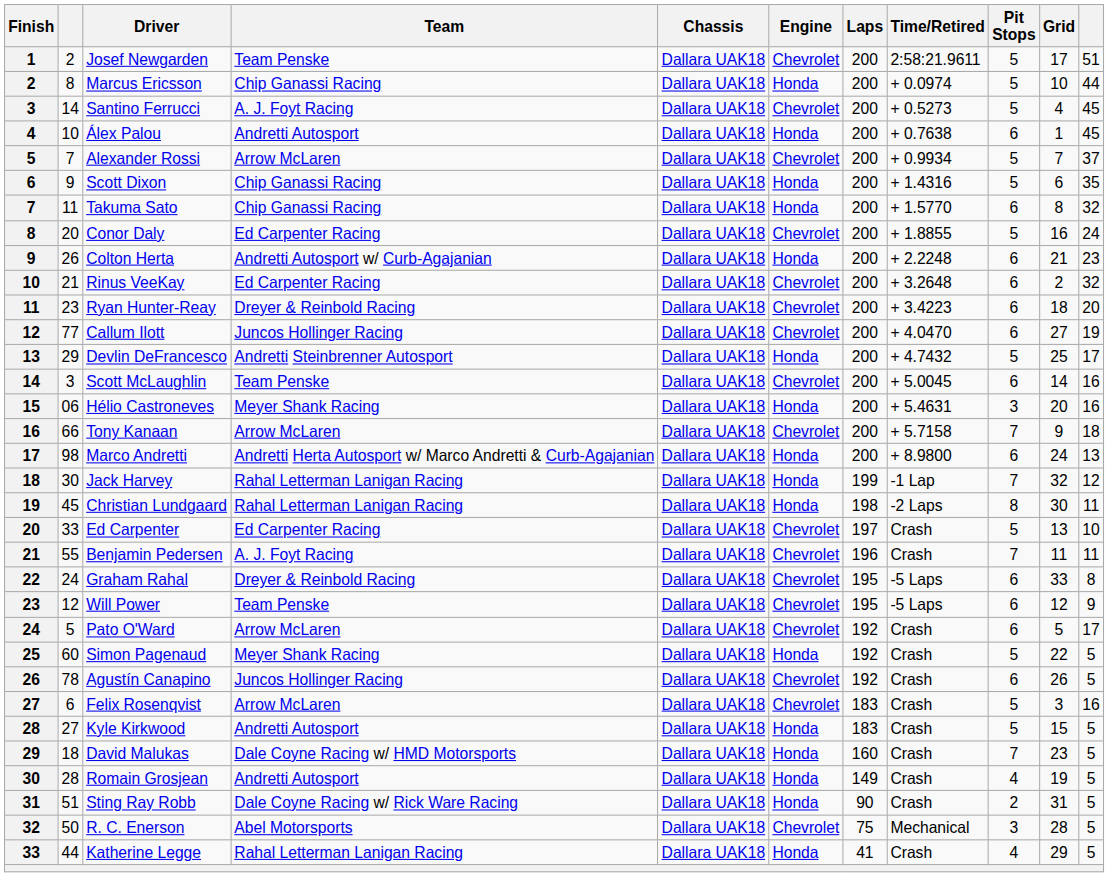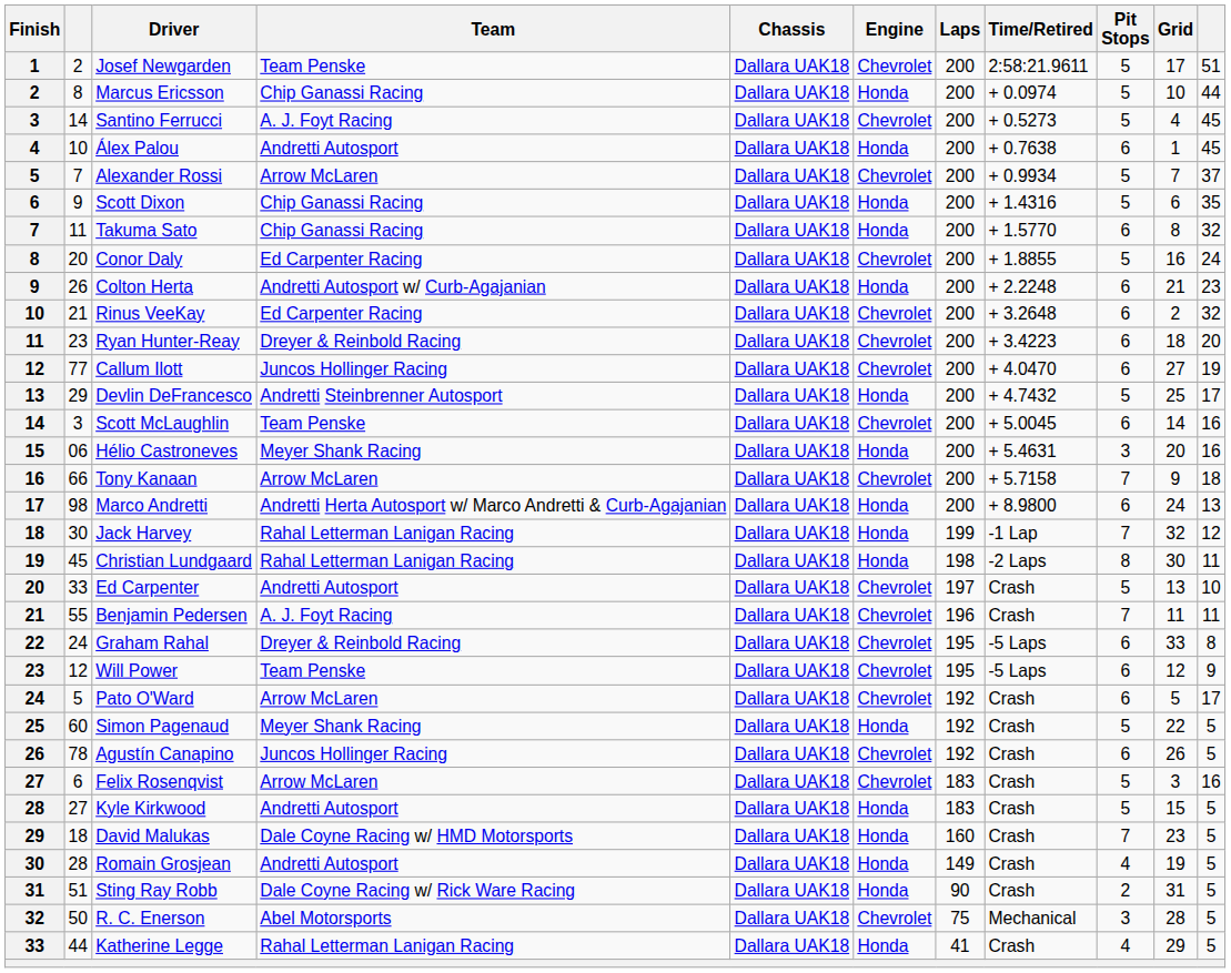 <table class="wikitable" style="font-size:95%;">
 <tr>
 <th>Finish</th>
 <th></th>
 <th>Driver</th>
 <th>Team</th>
 <th>Chassis</th>
 <th>Engine</th>
 <th>Laps</th>
 <th>Time/Retired</th>
 <th>Pit<br>Stops</th>
 <th>Grid</th>
 <th></th>
 </tr>
 <tr>
 <th>1</th>
 <td align=center>2</td>
 <td> <a href='#'>Josef Newgarden</a></td>
 <td><a href='#'>Team Penske</a></td>
 <td><a href='#'>Dallara UAK18</a></td>
 <td><a href='#'>Chevrolet</a></td>
 <td align=center>200</td>
 <td>2:58:21.9611</td>
 <td align=center>5</td>
 <td align=center>17</td>
 <td align=center>51</td>
 </tr>
 <tr>
 <th>2</th>
 <td align=center>8</td>
 <td> <a href='#'>Marcus Ericsson</a> <strong></strong></td>
 <td><a href='#'>Chip Ganassi Racing</a></td>
 <td><a href='#'>Dallara UAK18</a></td>
 <td><a href='#'>Honda</a></td>
 <td align=center>200</td>
 <td>+ 0.0974</td>
 <td align=center>5</td>
 <td align=center>10</td>
 <td align=center>44</td>
 </tr>
 <tr>
 <th>3</th>
 <td align=center>14</td>
 <td> <a href='#'>Santino Ferrucci</a></td>
 <td><a href='#'>A. J. Foyt Racing</a></td>
 <td><a href='#'>Dallara UAK18</a></td>
 <td><a href='#'>Chevrolet</a></td>
 <td align=center>200</td>
 <td>+ 0.5273</td>
 <td align=center>5</td>
 <td align=center>4</td>
 <td align=center>45</td>
 </tr>
 <tr>
 <th>4</th>
 <td align=center>10</td>
 <td> <a href='#'>Álex Palou</a></td>
 <td><a href='#'>Andretti Autosport</a></td>
 <td><a href='#'>Dallara UAK18</a></td>
 <td><a href='#'>Honda</a></td>
 <td align=center>200</td>
 <td>+ 0.7638</td>
 <td align=center>6</td>
 <td align=center>1</td>
 <td align=center>45</td>
 </tr>
 <tr>
 <th>5</th>
 <td align=center>7</td>
 <td> <a href='#'>Alexander Rossi</a> <strong></strong></td>
 <td><a href='#'>Arrow McLaren</a></td>
 <td><a href='#'>Dallara UAK18</a></td>
 <td><a href='#'>Chevrolet</a></td>
 <td align=center>200</td>
 <td>+ 0.9934</td>
 <td align=center>5</td>
 <td align=center>7</td>
 <td align=center>37</td>
 </tr>
 <tr>
 <th>6</th>
 <td align=center>9</td>
 <td> <a href='#'>Scott Dixon</a> <strong></strong></td>
 <td><a href='#'>Chip Ganassi Racing</a></td>
 <td><a href='#'>Dallara UAK18</a></td>
 <td><a href='#'>Honda</a></td>
 <td align=center>200</td>
 <td>+ 1.4316</td>
 <td align=center>5</td>
 <td align=center>6</td>
 <td align=center>35</td>
 </tr>
 <tr>
 <th>7</th>
 <td align=center>11</td>
 <td> <a href='#'>Takuma Sato</a> <strong></strong></td>
 <td><a href='#'>Chip Ganassi Racing</a></td>
 <td><a href='#'>Dallara UAK18</a></td>
 <td><a href='#'>Honda</a></td>
 <td align=center>200</td>
 <td>+ 1.5770</td>
 <td align=center>6</td>
 <td align=center>8</td>
 <td align=center>32</td>
 </tr>
 <tr>
 <th>8</th>
 <td align=center>20</td>
 <td> <a href='#'>Conor Daly</a></td>
 <td><a href='#'>Ed Carpenter Racing</a></td>
 <td><a href='#'>Dallara UAK18</a></td>
 <td><a href='#'>Chevrolet</a></td>
 <td align=center>200</td>
 <td>+ 1.8855</td>
 <td align=center>5</td>
 <td align=center>16</td>
 <td align=center>24</td>
 </tr>
 <tr>
 <th>9</th>
 <td align=center>26</td>
 <td> <a href='#'>Colton Herta</a></td>
 <td><a href='#'>Andretti Autosport</a> w/ <a href='#'>Curb-Agajanian</a></td>
 <td><a href='#'>Dallara UAK18</a></td>
 <td><a href='#'>Honda</a></td>
 <td align=center>200</td>
 <td>+ 2.2248</td>
 <td align=center>6</td>
 <td align=center>21</td>
 <td align=center>23</td>
 </tr>
 <tr>
 <th>10</th>
 <td align=center>21</td>
 <td> <a href='#'>Rinus VeeKay</a></td>
 <td><a href='#'>Ed Carpenter Racing</a></td>
 <td><a href='#'>Dallara UAK18</a></td>
 <td><a href='#'>Chevrolet</a></td>
 <td align=center>200</td>
 <td>+ 3.2648</td>
 <td align=center>6</td>
 <td align=center>2</td>
 <td align=center>32</td>
 </tr>
 <tr>
 <th>11</th>
 <td align=center>23</td>
 <td> <a href='#'>Ryan Hunter-Reay</a> <strong></strong></td>
 <td><a href='#'>Dreyer & Reinbold Racing</a></td>
 <td><a href='#'>Dallara UAK18</a></td>
 <td><a href='#'>Chevrolet</a></td>
 <td align=center>200</td>
 <td>+ 3.4223</td>
 <td align=center>6</td>
 <td align=center>18</td>
 <td align=center>20</td>
 </tr>
 <tr>
 <th>12</th>
 <td align=center>77</td>
 <td> <a href='#'>Callum Ilott</a></td>
 <td><a href='#'>Juncos Hollinger Racing</a></td>
 <td><a href='#'>Dallara UAK18</a></td>
 <td><a href='#'>Chevrolet</a></td>
 <td align=center>200</td>
 <td>+ 4.0470</td>
 <td align=center>6</td>
 <td align=center>27</td>
 <td align=center>19</td>
 </tr>
 <tr>
 <th>13</th>
 <td align=center>29</td>
 <td> <a href='#'>Devlin DeFrancesco</a></td>
 <td><a href='#'>Andretti</a> <a href='#'>Steinbrenner Autosport</a></td>
 <td><a href='#'>Dallara UAK18</a></td>
 <td><a href='#'>Honda</a></td>
 <td align=center>200</td>
 <td>+ 4.7432</td>
 <td align=center>5</td>
 <td align=center>25</td>
 <td align=center>17</td>
 </tr>
 <tr>
 <th>14</th>
 <td align=center>3</td>
 <td> <a href='#'>Scott McLaughlin</a></td>
 <td><a href='#'>Team Penske</a></td>
 <td><a href='#'>Dallara UAK18</a></td>
 <td><a href='#'>Chevrolet</a></td>
 <td align=center>200</td>
 <td>+ 5.0045</td>
 <td align=center>6</td>
 <td align=center>14</td>
 <td align=center>16</td>
 </tr>
 <tr>
 <th>15</th>
 <td align=center>06</td>
 <td> <a href='#'>Hélio Castroneves</a> <strong></strong></td>
 <td><a href='#'>Meyer Shank Racing</a></td>
 <td><a href='#'>Dallara UAK18</a></td>
 <td><a href='#'>Honda</a></td>
 <td align=center>200</td>
 <td>+ 5.4631</td>
 <td align=center>3</td>
 <td align=center>20</td>
 <td align=center>16</td>
 </tr>
 <tr>
 <th>16</th>
 <td align=center>66</td>
 <td> <a href='#'>Tony Kanaan</a> <strong></strong></td>
 <td><a href='#'>Arrow McLaren</a></td>
 <td><a href='#'>Dallara UAK18</a></td>
 <td><a href='#'>Chevrolet</a></td>
 <td align=center>200</td>
 <td>+ 5.7158</td>
 <td align=center>7</td>
 <td align=center>9</td>
 <td align=center>18</td>
 </tr>
 <tr>
 <th>17</th>
 <td align=center>98</td>
 <td> <a href='#'>Marco Andretti</a></td>
 <td><a href='#'>Andretti</a> <a href='#'>Herta Autosport</a> w/ Marco Andretti & <a href='#'>Curb-Agajanian</a></td>
 <td><a href='#'>Dallara UAK18</a></td>
 <td><a href='#'>Honda</a></td>
 <td align=center>200</td>
 <td>+ 8.9800</td>
 <td align=center>6</td>
 <td align=center>24</td>
 <td align=center>13</td>
 </tr>
 <tr>
 <th>18</th>
 <td align=center>30</td>
 <td> <a href='#'>Jack Harvey</a></td>
 <td><a href='#'>Rahal Letterman Lanigan Racing</a></td>
 <td><a href='#'>Dallara UAK18</a></td>
 <td><a href='#'>Honda</a></td>
 <td align=center>199</td>
 <td>-1 Lap</td>
 <td align=center>7</td>
 <td align=center>32</td>
 <td align=center>12</td>
 </tr>
 <tr>
 <th>19</th>
 <td align=center>45</td>
 <td> <a href='#'>Christian Lundgaard</a></td>
 <td><a href='#'>Rahal Letterman Lanigan Racing</a></td>
 <td><a href='#'>Dallara UAK18</a></td>
 <td><a href='#'>Honda</a></td>
 <td align=center>198</td>
 <td>-2 Laps</td>
 <td align=center>8</td>
 <td align=center>30</td>
 <td align=center>11</td>
 </tr>
 <tr>
 <th>20</th>
 <td align=center>33</td>
 <td> <a href='#'>Ed Carpenter</a></td>
-<td><a href='#'>Ed Carpenter Racing</a></td>
+<td><a href='#'>Andretti Autosport</a></td>
 <td><a href='#'>Dallara UAK18</a></td>
 <td><a href='#'>Chevrolet</a></td>
 <td align=center>197</td>
 <td>Crash</td>
 <td align=center>5</td>
 <td align=center>13</td>
 <td align=center>10</td>
 </tr>
 <tr>
 <th>21</th>
 <td align=center>55</td>
 <td> <a href='#'>Benjamin Pedersen</a> <strong></strong></td>
 <td><a href='#'>A. J. Foyt Racing</a></td>
 <td><a href='#'>Dallara UAK18</a></td>
 <td><a href='#'>Chevrolet</a></td>
 <td align=center>196</td>
 <td>Crash</td>
 <td align=center>7</td>
 <td align=center>11</td>
 <td align=center>11</td>
 </tr>
 <tr>
 <th>22</th>
 <td align=center>24</td>
 <td> <a href='#'>Graham Rahal</a></td>
 <td><a href='#'>Dreyer & Reinbold Racing</a></td>
 <td><a href='#'>Dallara UAK18</a></td>
 <td><a href='#'>Chevrolet</a></td>
 <td align=center>195</td>
 <td>-5 Laps</td>
 <td align=center>6</td>
 <td align=center>33</td>
 <td align=center>8</td>
 </tr>
 <tr>
 <th>23</th>
 <td align=center>12</td>
 <td> <a href='#'>Will Power</a> <strong></strong></td>
 <td><a href='#'>Team Penske</a></td>
 <td><a href='#'>Dallara UAK18</a></td>
 <td><a href='#'>Chevrolet</a></td>
 <td align=center>195</td>
 <td>-5 Laps</td>
 <td align=center>6</td>
 <td align=center>12</td>
 <td align=center>9</td>
 </tr>
 <tr>
 <th>24</th>
 <td align=center>5</td>
 <td> <a href='#'>Pato O'Ward</a></td>
 <td><a href='#'>Arrow McLaren</a></td>
 <td><a href='#'>Dallara UAK18</a></td>
 <td><a href='#'>Chevrolet</a></td>
 <td align=center>192</td>
 <td>Crash</td>
 <td align=center>6</td>
 <td align=center>5</td>
 <td align=center>17</td>
 </tr>
 <tr>
 <th>25</th>
 <td align=center>60</td>
 <td> <a href='#'>Simon Pagenaud</a> <strong></strong></td>
 <td><a href='#'>Meyer Shank Racing</a></td>
 <td><a href='#'>Dallara UAK18</a></td>
 <td><a href='#'>Honda</a></td>
 <td align=center>192</td>
 <td>Crash</td>
 <td align=center>5</td>
 <td align=center>22</td>
 <td align=center>5</td>
 </tr>
 <tr>
 <th>26</th>
 <td align=center>78</td>
 <td> <a href='#'>Agustín Canapino</a> <strong></strong></td>
 <td><a href='#'>Juncos Hollinger Racing</a></td>
 <td><a href='#'>Dallara UAK18</a></td>
 <td><a href='#'>Chevrolet</a></td>
 <td align=center>192</td>
 <td>Crash</td>
 <td align=center>6</td>
 <td align=center>26</td>
 <td align=center>5</td>
 </tr>
 <tr>
 <th>27</th>
 <td align=center>6</td>
 <td> <a href='#'>Felix Rosenqvist</a></td>
 <td><a href='#'>Arrow McLaren</a></td>
 <td><a href='#'>Dallara UAK18</a></td>
 <td><a href='#'>Chevrolet</a></td>
 <td align=center>183</td>
 <td>Crash</td>
 <td align=center>5</td>
 <td align=center>3</td>
 <td align=center>16</td>
 </tr>
 <tr>
 <th>28</th>
 <td align=center>27</td>
 <td> <a href='#'>Kyle Kirkwood</a></td>
 <td><a href='#'>Andretti Autosport</a></td>
 <td><a href='#'>Dallara UAK18</a></td>
 <td><a href='#'>Honda</a></td>
 <td align=center>183</td>
 <td>Crash</td>
 <td align=center>5</td>
 <td align=center>15</td>
 <td align=center>5</td>
 </tr>
 <tr>
 <th>29</th>
 <td align=center>18</td>
 <td> <a href='#'>David Malukas</a></td>
 <td><a href='#'>Dale Coyne Racing</a> w/ <a href='#'>HMD Motorsports</a></td>
 <td><a href='#'>Dallara UAK18</a></td>
 <td><a href='#'>Honda</a></td>
 <td align=center>160</td>
 <td>Crash</td>
 <td align=center>7</td>
 <td align=center>23</td>
 <td align=center>5</td>
 </tr>
 <tr>
 <th>30</th>
 <td align=center>28</td>
 <td> <a href='#'>Romain Grosjean</a></td>
 <td><a href='#'>Andretti Autosport</a></td>
 <td><a href='#'>Dallara UAK18</a></td>
 <td><a href='#'>Honda</a></td>
 <td align=center>149</td>
 <td>Crash</td>
 <td align=center>4</td>
 <td align=center>19</td>
 <td align=center>5</td>
 </tr>
 <tr>
 <th>31</th>
 <td align=center>51</td>
 <td> <a href='#'>Sting Ray Robb</a> <strong></strong></td>
 <td><a href='#'>Dale Coyne Racing</a> w/ <a href='#'>Rick Ware Racing</a></td>
 <td><a href='#'>Dallara UAK18</a></td>
 <td><a href='#'>Honda</a></td>
 <td align=center>90</td>
 <td>Crash</td>
 <td align=center>2</td>
 <td align=center>31</td>
 <td align=center>5</td>
 </tr>
 <tr>
 <th>32</th>
 <td align=center>50</td>
 <td> <a href='#'>R. C. Enerson</a> <strong></strong></td>
 <td><a href='#'>Abel Motorsports</a></td>
 <td><a href='#'>Dallara UAK18</a></td>
 <td><a href='#'>Chevrolet</a></td>
 <td align=center>75</td>
 <td>Mechanical</td>
 <td align=center>3</td>
 <td align=center>28</td>
 <td align=center>5</td>
 </tr>
 <tr>
 <th>33</th>
 <td align=center>44</td>
 <td> <a href='#'>Katherine Legge</a></td>
 <td><a href='#'>Rahal Letterman Lanigan Racing</a></td>
 <td><a href='#'>Dallara UAK18</a></td>
 <td><a href='#'>Honda</a></td>
 <td align=center>41</td>
 <td>Crash</td>
 <td align=center>4</td>
 <td align=center>29</td>
 <td align=center>5</td>
 </tr>
 <tr>
 <th colspan=11></th>
 </tr>
 </table>
